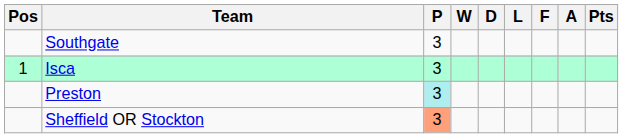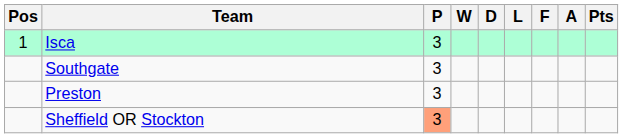 <table class="wikitable" style="font-size: 100%">
 <tr>
 <th width=20>Pos</th>
 <th width=400>Team</th>
 <th width=20>P</th>
 <th width=20>W</th>
 <th width=20>D</th>
 <th width=20>L</th>
 <th width=20>F</th>
 <th width=20>A</th>
 <th width=20>Pts</th>
-</tr>
-<tr align=center>
-<td></td>
-<td align="left"><a href='#'>Southgate</a></td>
-<td>3</td>
-<td></td>
-<td></td>
-<td></td>
-<td></td>
-<td></td>
-<td></td>
 </tr>
 <tr align=center style="background: #ADFFD6;">
 <td>1</td>
 <td align="left"><a href='#'>Isca</a></td>
 <td>3</td>
 <td></td>
 <td></td>
 <td></td>
 <td></td>
 <td></td>
 <td></td>
 </tr>
 <tr align=center>
 <td></td>
+<td align="left"><a href='#'>Southgate</a></td>
+<td>3</td>
+<td></td>
+<td></td>
+<td></td>
+<td></td>
+<td></td>
+<td></td>
+</tr>
+<tr align=center>
+<td></td>
 <td align="left"><a href='#'>Preston</a></td>
-<td style="background: paleturquoise;">3</td>
+<td>3</td>
 <td></td>
 <td></td>
 <td></td>
 <td></td>
 <td></td>
 <td></td>
 </tr>
 <tr align=center>
 <td></td>
 <td align="left"><a href='#'>Sheffield</a> OR <a href='#'>Stockton</a></td>
 <td style="background: lightsalmon;">3</td>
 <td></td>
 <td></td>
 <td></td>
 <td></td>
 <td></td>
 <td></td>
 </tr>
 </table>
